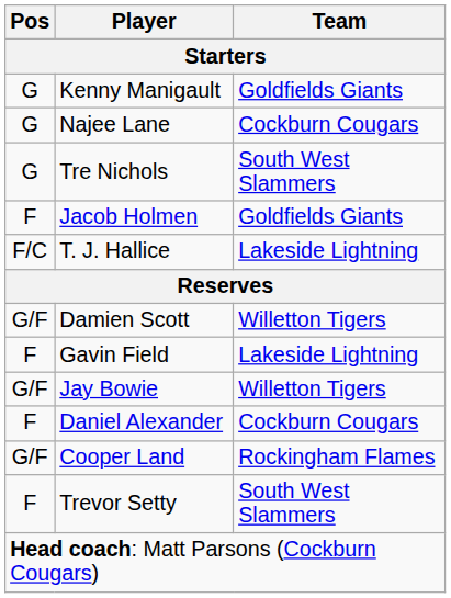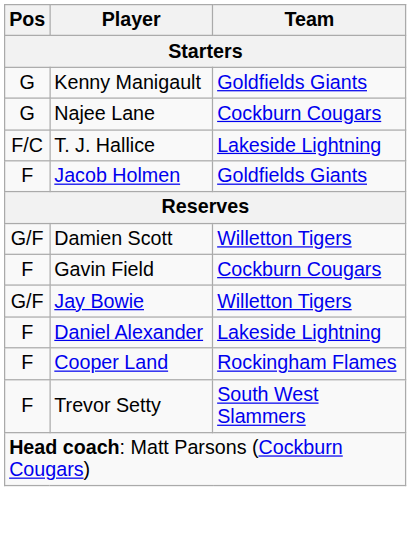 <table class="wikitable" style="text-align:center">
 <tr>
 <th scope="col" width="25px">Pos</th>
 <th scope="col" width="125px">Player</th>
 <th scope="col" width="150px">Team</th>
 </tr>
 <tr>
 <th scope="col" colspan="3">Starters</th>
 </tr>
 <tr>
 <td>G</td>
 <td style="text-align:left">Kenny Manigault</td>
 <td style="text-align:left"><a href='#'>Goldfields Giants</a></td>
 </tr>
 <tr>
 <td>G</td>
 <td style="text-align:left">Najee Lane</td>
 <td style="text-align:left"><a href='#'>Cockburn Cougars</a></td>
 </tr>
 <tr>
-<td>G</td>
-<td style="text-align:left">Tre Nichols</td>
-<td style="text-align:left"><a href='#'>South West Slammers</a></td>
+<td>F/C</td>
+<td style="text-align:left">T. J. Hallice</td>
+<td style="text-align:left"><a href='#'>Lakeside Lightning</a></td>
 </tr>
 <tr>
 <td>F</td>
 <td style="text-align:left"><a href='#'>Jacob Holmen</a></td>
 <td style="text-align:left"><a href='#'>Goldfields Giants</a></td>
-</tr>
-<tr>
-<td>F/C</td>
-<td style="text-align:left">T. J. Hallice</td>
-<td style="text-align:left"><a href='#'>Lakeside Lightning</a></td>
 </tr>
 <tr>
 <th scope="col" colspan="3">Reserves</th>
 </tr>
 <tr>
 <td>G/F</td>
 <td style="text-align:left">Damien Scott</td>
 <td style="text-align:left"><a href='#'>Willetton Tigers</a></td>
 </tr>
 <tr>
 <td>F</td>
 <td style="text-align:left">Gavin Field</td>
-<td style="text-align:left"><a href='#'>Lakeside Lightning</a></td>
+<td style="text-align:left"><a href='#'>Cockburn Cougars</a></td>
 </tr>
 <tr>
 <td>G/F</td>
 <td style="text-align:left"><a href='#'>Jay Bowie</a></td>
 <td style="text-align:left"><a href='#'>Willetton Tigers</a></td>
 </tr>
 <tr>
 <td>F</td>
 <td style="text-align:left"><a href='#'>Daniel Alexander</a></td>
-<td style="text-align:left"><a href='#'>Cockburn Cougars</a></td>
+<td style="text-align:left"><a href='#'>Lakeside Lightning</a></td>
 </tr>
 <tr>
-<td>G/F</td>
+<td>F</td>
 <td style="text-align:left"><a href='#'>Cooper Land</a></td>
 <td style="text-align:left"><a href='#'>Rockingham Flames</a></td>
 </tr>
 <tr>
 <td>F</td>
 <td style="text-align:left">Trevor Setty</td>
 <td style="text-align:left"><a href='#'>South West Slammers</a></td>
 </tr>
 <tr>
 <td style="text-align:left" colspan="3"><strong>Head coach</strong>: Matt Parsons (<a href='#'>Cockburn Cougars</a>)</td>
 </tr>
 </table>
